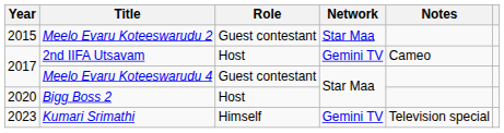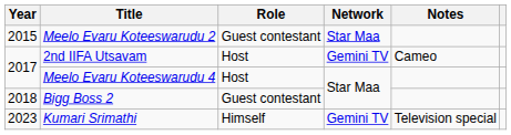 <table class="wikitable sortable">
 <tr>
 <th>Year</th>
 <th>Title</th>
 <th>Role</th>
 <th>Network</th>
 <th>Notes</th>
 <th scope="col" class="unsortable"></th>
 </tr>
 <tr>
 <td>2015</td>
 <td><em><a href='#'>Meelo Evaru Koteeswarudu 2</a></em></td>
 <td>Guest contestant</td>
 <td><a href='#'>Star Maa</a></td>
 <td></td>
 <td></td>
 </tr>
 <tr>
 <td rowspan="2">2017</td>
 <td><a href='#'>2nd IIFA Utsavam</a></td>
 <td>Host</td>
 <td><a href='#'>Gemini TV</a></td>
 <td>Cameo</td>
 <td></td>
 </tr>
 <tr>
 <td><em><a href='#'>Meelo Evaru Koteeswarudu 4</a></em></td>
-<td>Guest contestant</td>
+<td>Host</td>
 <td rowspan="2">Star Maa</td>
 <td></td>
 <td></td>
 </tr>
 <tr>
-<td>2020</td>
+<td>2018</td>
 <td><em><a href='#'>Bigg Boss 2</a></em></td>
-<td>Host</td>
+<td>Guest contestant</td>
 <td></td>
 <td></td>
 </tr>
 <tr>
 <td>2023</td>
 <td><em><a href='#'>Kumari Srimathi</a></em></td>
 <td>Himself</td>
 <td><a href='#'>Gemini TV</a></td>
 <td>Television special</td>
 <td></td>
 </tr>
 </table>
